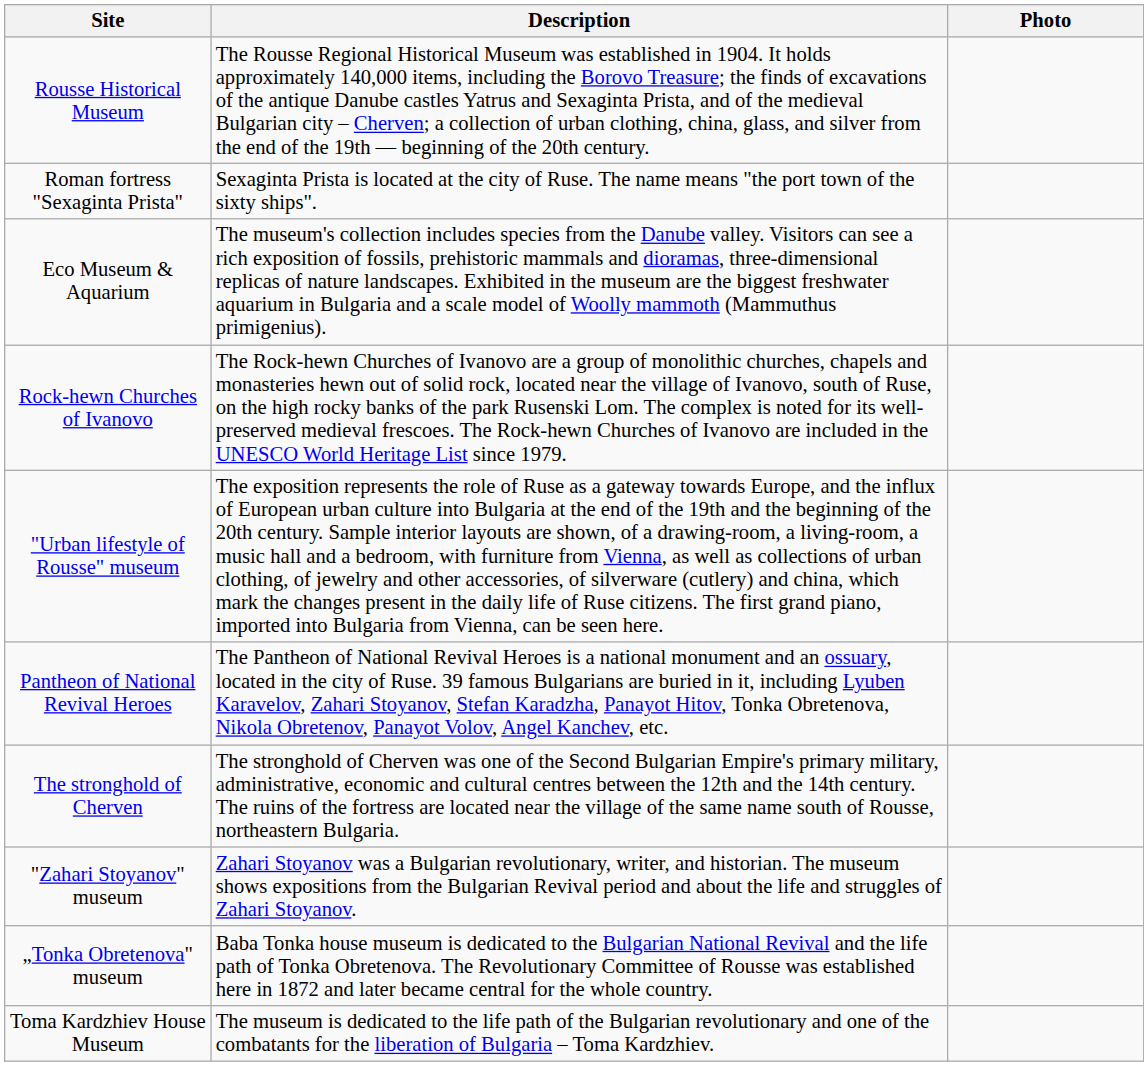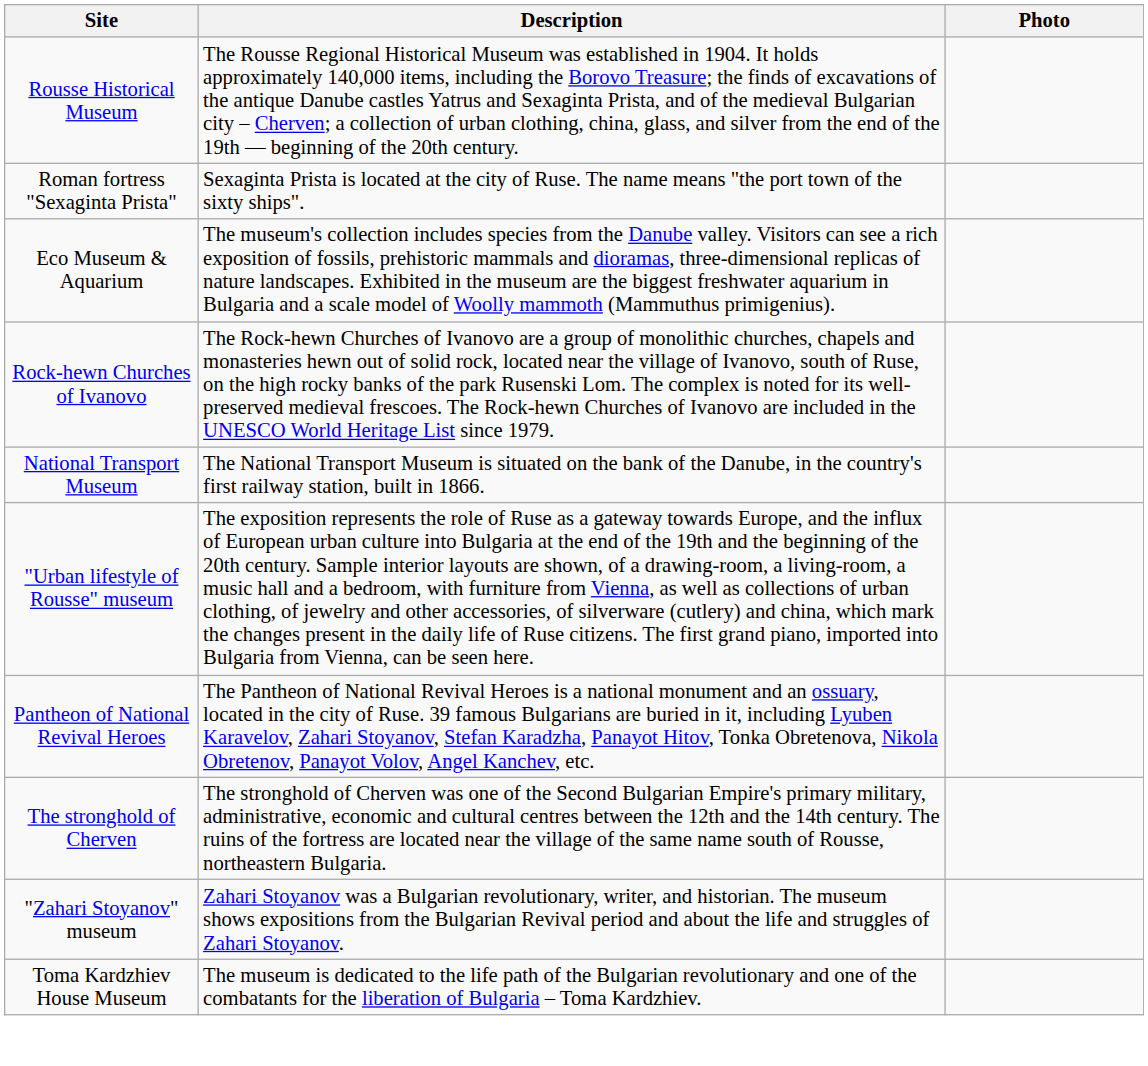 <table style="width:100%;" class="wikitable" border="1">
 <tr>
 <th width=7%>Site</th>
 <th width=30%>Description</th>
 <th width=8%>Photo</th>
 </tr>
 <tr>
 <td align="center"><a href='#'>Rousse Historical Museum</a></td>
 <td align="left">The Rousse Regional Historical Museum was established in 1904. It holds approximately 140,000 items, including the <a href='#'>Borovo Treasure</a>; the finds of excavations of the antique Danube castles Yatrus and Sexaginta Prista, and of the medieval Bulgarian city – <a href='#'>Cherven</a>; a collection of urban clothing, china, glass, and silver from the end of the 19th — beginning of the 20th century.</td>
 <td align="center"></td>
 </tr>
 <tr>
 <td align="center">Roman fortress "Sexaginta Prista"</td>
 <td align="left">Sexaginta Prista is located at the city of Ruse. The name means "the port town of the sixty ships".</td>
 <td align="center"></td>
 </tr>
 <tr>
 <td align="center">Eco Museum & Aquarium</td>
 <td align="left">The museum's collection includes species from the <a href='#'>Danube</a> valley. Visitors can see a rich exposition of fossils, prehistoric mammals and <a href='#'>dioramas</a>, three-dimensional replicas of nature landscapes. Exhibited in the museum are the biggest freshwater aquarium in Bulgaria and a scale model of <a href='#'>Woolly mammoth</a> (Mammuthus primigenius).</td>
 <td align="center"></td>
 </tr>
 <tr>
 <td align="center"><a href='#'>Rock-hewn Churches of Ivanovo</a></td>
 <td align="left">The Rock-hewn Churches of Ivanovo are a group of monolithic churches, chapels and monasteries hewn out of solid rock, located near the village of Ivanovo,  south of Ruse, on the high rocky banks of the park Rusenski Lom. The complex is noted for its well-preserved medieval frescoes. The Rock-hewn Churches of Ivanovo are included in the <a href='#'>UNESCO World Heritage List</a> since 1979.</td>
 <td align="center"></td>
 </tr>
 <tr>
+<td align="center"><a href='#'>National Transport Museum</a></td>
+<td align="left">The National Transport Museum is situated on the bank of the Danube, in the country's first railway station, built in 1866.</td>
+<td align="center"></td>
+</tr>
+<tr>
 <td align="center"><a href='#'>"Urban lifestyle of Rousse" museum</a></td>
 <td align="left">The exposition represents the role of Ruse as a gateway towards Europe, and the influx of European urban culture into Bulgaria at the end of the 19th and the beginning of the 20th century. Sample interior layouts are shown, of a drawing-room, a living-room, a music hall and a bedroom, with furniture from <a href='#'>Vienna</a>, as well as collections of urban clothing, of jewelry and other accessories, of silverware (cutlery) and china, which mark the changes present in the daily life of Ruse citizens. The first grand piano, imported into Bulgaria from Vienna, can be seen here.</td>
 <td align="center"></td>
 </tr>
 <tr>
 <td align="center"><a href='#'>Pantheon of National Revival Heroes</a></td>
 <td align="left">The Pantheon of National Revival Heroes is a national monument and an <a href='#'>ossuary</a>, located in the city of Ruse. 39 famous Bulgarians are buried in it, including <a href='#'>Lyuben Karavelov</a>, <a href='#'>Zahari Stoyanov</a>, <a href='#'>Stefan Karadzha</a>, <a href='#'>Panayot Hitov</a>, Tonka Obretenova, <a href='#'>Nikola Obretenov</a>, <a href='#'>Panayot Volov</a>, <a href='#'>Angel Kanchev</a>, etc.</td>
 <td align="center"></td>
 </tr>
 <tr>
 <td align="center"><a href='#'>The stronghold of Cherven</a></td>
 <td align="left">The stronghold of Cherven was one of the Second Bulgarian Empire's primary military, administrative, economic and cultural centres between the 12th and the 14th century. The ruins of the fortress are located near the village of the same name  south of Rousse, northeastern Bulgaria.</td>
 <td align="center"></td>
 </tr>
 <tr>
 <td align="center">"<a href='#'>Zahari Stoyanov</a>" museum</td>
 <td align="left"><a href='#'>Zahari Stoyanov</a> was a Bulgarian revolutionary, writer, and historian. The museum shows expositions from the Bulgarian Revival period and about the life and struggles of <a href='#'>Zahari Stoyanov</a>.</td>
 <td align="center"></td>
 </tr>
 <tr>
-<td align="center">„<a href='#'>Tonka Obretenova</a>" museum</td>
-<td align="left">Baba Tonka house museum is dedicated to the <a href='#'>Bulgarian National Revival</a> and the life path of Tonka Obretenova. The Revolutionary Committee of Rousse was established here in 1872 and later became central for the whole country.</td>
-<td align="center"></td>
-</tr>
-<tr>
 <td align="center">Toma Kardzhiev House Museum</td>
 <td align="left">The museum is dedicated to the life path of the Bulgarian revolutionary and one of the combatants for the <a href='#'>liberation of Bulgaria</a> – Toma Kardzhiev.</td>
 <td align="center"></td>
 </tr>
 </table>
